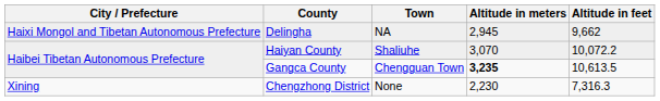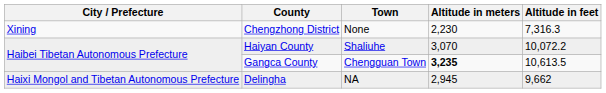 <table class="wikitable sortable">
 <tr>
 <th>City / Prefecture</th>
 <th>County</th>
 <th>Town</th>
 <th>Altitude in meters</th>
 <th>Altitude in feet</th>
 </tr>
-<tr ---- style="background:#efefef">
-<td><a href='#'>Haixi Mongol and Tibetan Autonomous Prefecture</a></td>
-<td><a href='#'>Delingha</a></td>
-<td>NA</td>
-<td>2,945</td>
-<td>9,662</td>
+<tr>
+<td><a href='#'>Xining</a></td>
+<td><a href='#'>Chengzhong District</a></td>
+<td>None</td>
+<td>2,230</td>
+<td>7,316.3</td>
 </tr>
 <tr ---- style="background:#efefef">
 <td rowspan=2><a href='#'>Haibei Tibetan Autonomous Prefecture</a></td>
 <td><a href='#'>Haiyan County</a></td>
 <td><a href='#'>Shaliuhe</a></td>
 <td>3,070</td>
 <td>10,072.2</td>
 </tr>
 <tr>
 <td><a href='#'>Gangca County</a></td>
 <td><a href='#'>Chengguan Town</a></td>
 <td><strong>3,235</strong></td>
 <td>10,613.5</td>
 </tr>
-<tr>
-<td><a href='#'>Xining</a></td>
-<td><a href='#'>Chengzhong District</a></td>
-<td>None</td>
-<td>2,230</td>
-<td>7,316.3</td>
+<tr ---- style="background:#efefef">
+<td><a href='#'>Haixi Mongol and Tibetan Autonomous Prefecture</a></td>
+<td><a href='#'>Delingha</a></td>
+<td>NA</td>
+<td>2,945</td>
+<td>9,662</td>
 </tr>
 </table>
